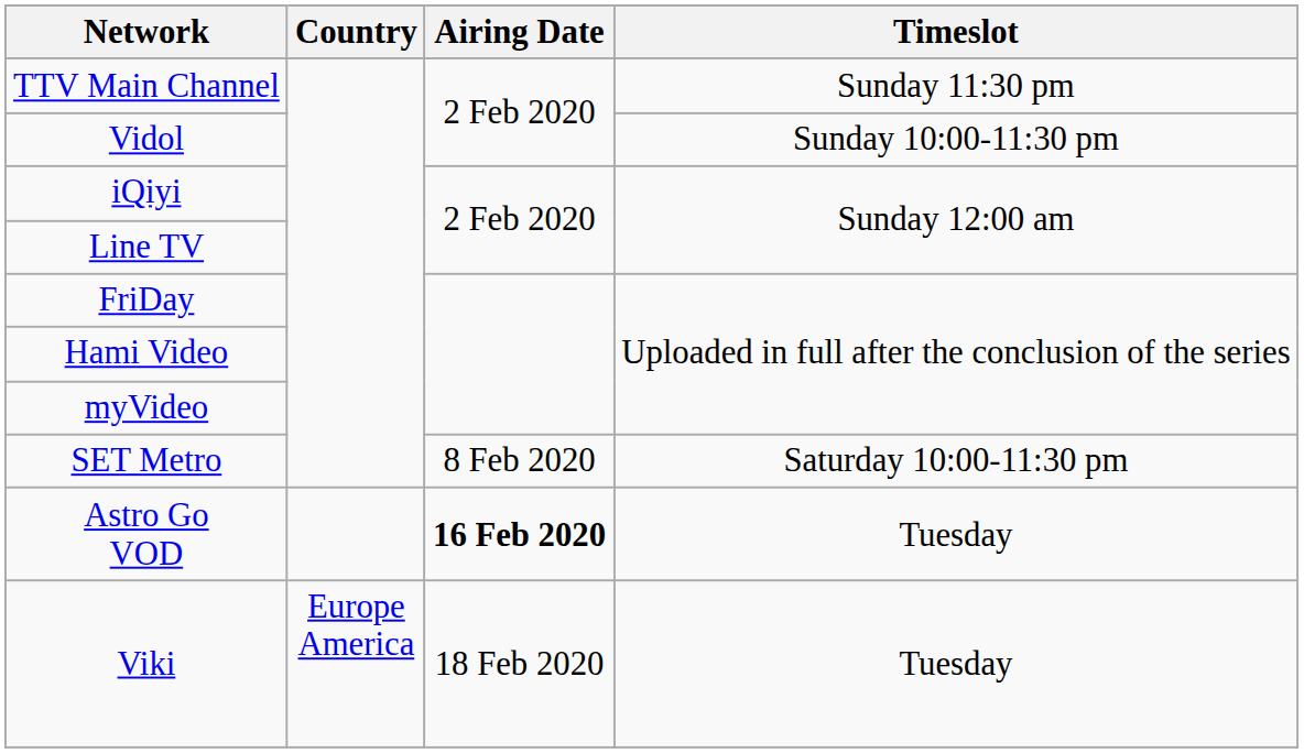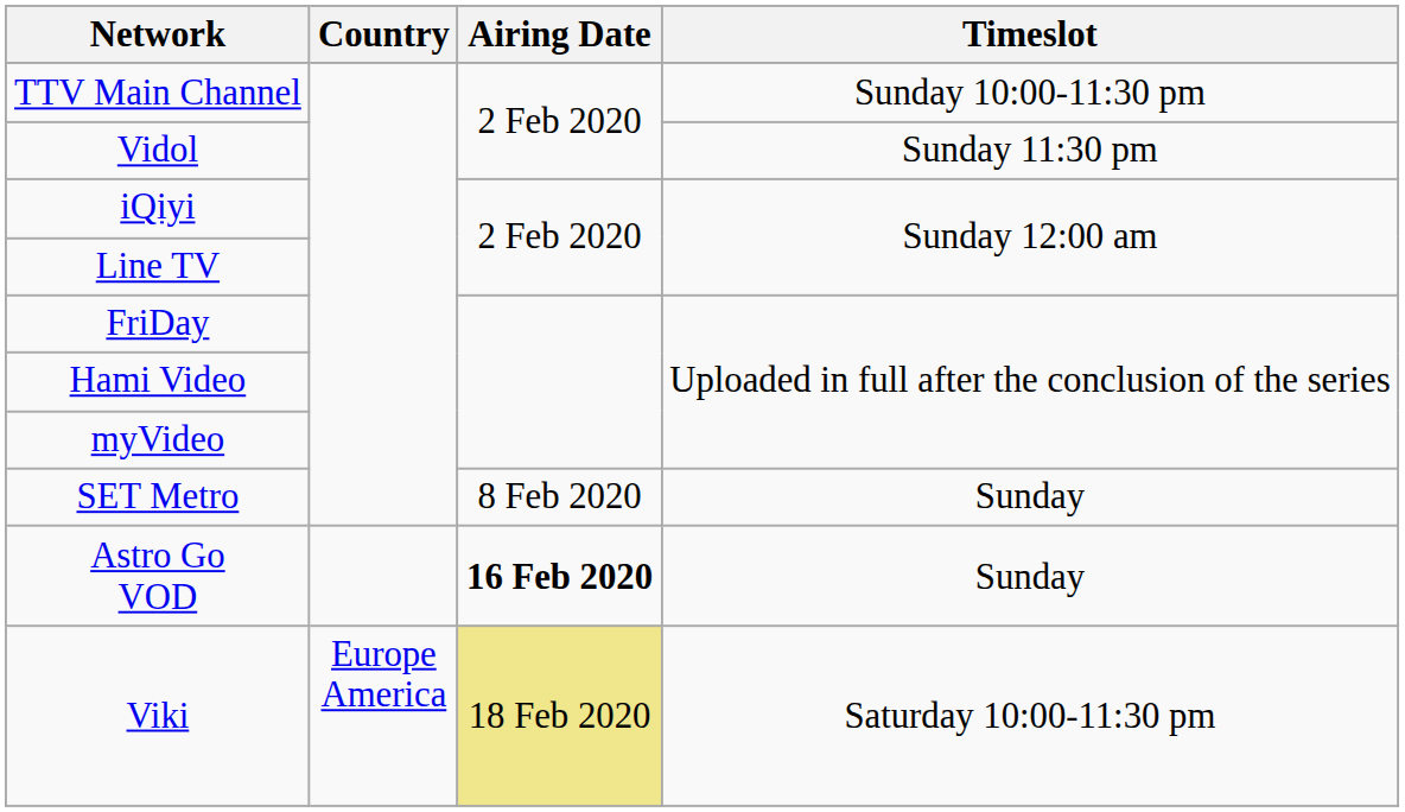 <table class="wikitable" style="text-align:center">
 <tr>
 <th>Network</th>
 <th>Country</th>
 <th>Airing Date</th>
 <th>Timeslot</th>
 </tr>
 <tr>
 <td style="text-align: center;"><a href='#'>TTV Main Channel</a></td>
 <td rowspan="8"></td>
 <td rowspan="2" style="text-align: center;">2 Feb 2020</td>
-<td style="text-align: center;">Sunday 11:30 pm</td>
+<td style="text-align: center;">Sunday 10:00-11:30 pm</td>
 </tr>
 <tr>
 <td style="text-align: center;"><a href='#'>Vidol</a></td>
-<td style="text-align: center;">Sunday 10:00-11:30 pm</td>
+<td style="text-align: center;">Sunday 11:30 pm</td>
 </tr>
 <tr>
 <td style="text-align: center;"><a href='#'>iQiyi</a></td>
 <td rowspan="2" style="text-align: center;">2 Feb 2020</td>
 <td rowspan="2" style="text-align: center;">Sunday 12:00 am</td>
 </tr>
 <tr>
 <td><a href='#'>Line TV</a></td>
 </tr>
 <tr>
 <td style="text-align: center;"><a href='#'>FriDay</a></td>
 <td rowspan="3" style="text-align: center;"></td>
 <td rowspan="3" style="text-align: center;">Uploaded in full after the conclusion of the series</td>
 </tr>
 <tr>
 <td><a href='#'>Hami Video</a></td>
 </tr>
 <tr>
 <td><a href='#'>myVideo</a></td>
 </tr>
 <tr>
 <td style="text-align: center;"><a href='#'>SET Metro</a></td>
 <td style="text-align: center;">8 Feb 2020</td>
-<td style="text-align: center;">Saturday 10:00-11:30 pm</td>
+<td style="text-align: center;">Sunday</td>
 </tr>
 <tr>
 <td style="text-align: center;"><a href='#'>Astro Go<br>VOD</a></td>
 <td></td>
 <td rowspan="1" style="text-align: center;"><strong>16 Feb 2020</strong></td>
-<td style="text-align: center;">Tuesday</td>
+<td style="text-align: center;">Sunday</td>
 </tr>
 <tr>
 <td style="text-align: center;"><a href='#'>Viki</a></td>
 <td style="text-align: center;"><a href='#'>Europe</a><br><a href='#'>America</a><br><br><br></td>
-<td style="text-align: center;">18 Feb 2020</td>
-<td style="text-align: center;">Tuesday</td>
+<td style="background: khaki; text-align: center;">18 Feb 2020</td>
+<td style="text-align: center;">Saturday 10:00-11:30 pm</td>
 </tr>
 </table>
